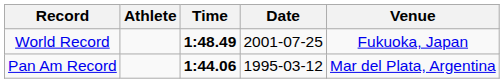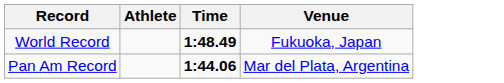 <table class="wikitable" style="text-align:center;">
 <tr>
 <th>Record</th>
 <th>Athlete</th>
 <th>Time</th>
-<th>Date</th>
 <th>Venue</th>
 </tr>
 <tr>
 <td><a href='#'>World Record</a></td>
 <td></td>
 <td><strong>1:48.49</strong></td>
-<td>2001-07-25</td>
 <td> <a href='#'>Fukuoka, Japan</a></td>
 </tr>
 <tr>
 <td><a href='#'>Pan Am Record</a></td>
 <td></td>
 <td><strong>1:44.06</strong></td>
-<td>1995-03-12</td>
 <td> <a href='#'>Mar del Plata, Argentina</a></td>
 </tr>
 </table>
